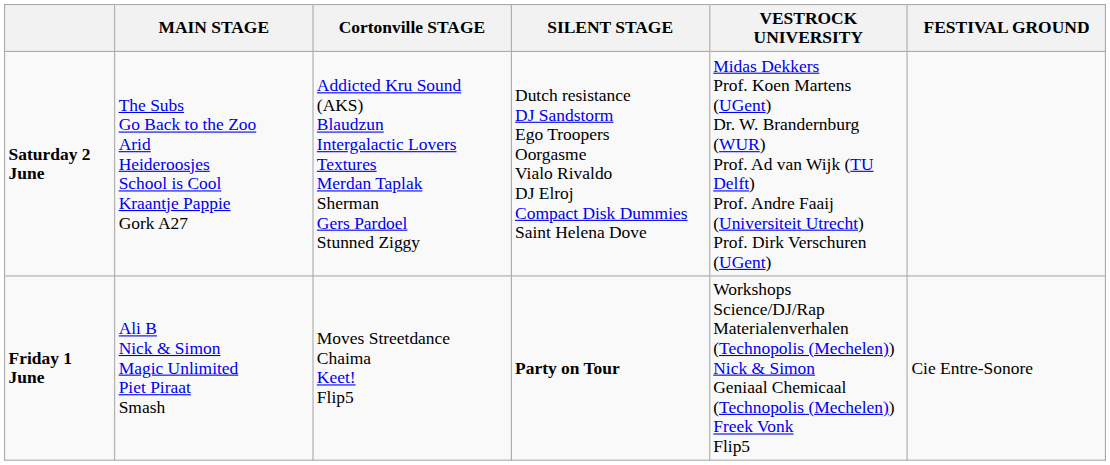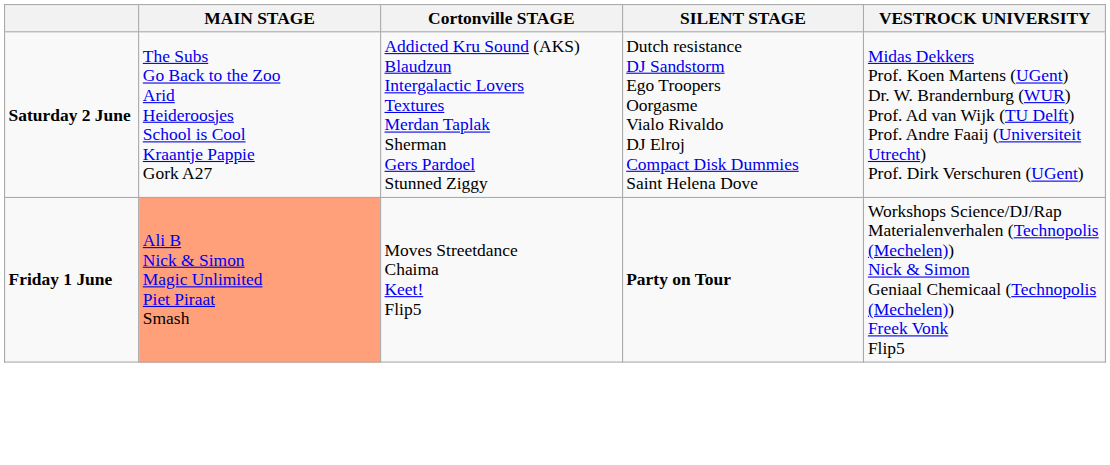 <table class="wikitable" style="width:80%;">
 <tr>
 <th style="width:10%;"></th>
 <th style="width:18%;">MAIN STAGE</th>
 <th style="width:18%;">Cortonville STAGE</th>
 <th style="width:18%;">SILENT STAGE</th>
 <th style="width:18%;">VESTROCK UNIVERSITY</th>
-<th style="width:18%;">FESTIVAL GROUND</th>
 </tr>
 <tr>
 <td><strong>Saturday 2 June </strong></td>
 <td><a href='#'>The Subs</a><br><a href='#'>Go Back to the Zoo</a><br><a href='#'>Arid</a><br><a href='#'>Heideroosjes</a><br><a href='#'>School is Cool</a><br> <a href='#'>Kraantje Pappie</a><br>Gork A27</td>
 <td><a href='#'>Addicted Kru Sound</a> (AKS)<br> <a href='#'>Blaudzun</a><br> <a href='#'>Intergalactic Lovers</a><br><a href='#'>Textures</a><br><a href='#'>Merdan Taplak</a><br>Sherman<br><a href='#'>Gers Pardoel</a><br>Stunned Ziggy</td>
 <td>Dutch resistance<br> <a href='#'>DJ Sandstorm</a><br> Ego Troopers<br> Oorgasme<br> Vialo Rivaldo<br> DJ Elroj<br> <a href='#'>Compact Disk Dummies</a><br> Saint Helena Dove</td>
 <td><a href='#'>Midas Dekkers</a><br> Prof. Koen Martens (<a href='#'>UGent</a>)<br> Dr. W. Brandernburg (<a href='#'>WUR</a>)<br> Prof. Ad van Wijk (<a href='#'>TU Delft</a>)<br> Prof. Andre Faaij (<a href='#'>Universiteit Utrecht</a>)<br> Prof. Dirk Verschuren (<a href='#'>UGent</a>)</td>
-<td></td>
 </tr>
 <tr>
 <td><strong>Friday 1 June<br></strong></td>
-<td><a href='#'>Ali B</a><br><a href='#'>Nick & Simon</a><br><a href='#'>Magic Unlimited</a><br><a href='#'>Piet Piraat</a><br>Smash</td>
+<td style="background: lightsalmon;"><a href='#'>Ali B</a><br><a href='#'>Nick & Simon</a><br><a href='#'>Magic Unlimited</a><br><a href='#'>Piet Piraat</a><br>Smash</td>
 <td>Moves Streetdance<br>Chaima<br><a href='#'>Keet!</a><br>Flip5</td>
 <td><strong>Party on Tour</strong></td>
 <td>Workshops Science/DJ/Rap<br>Materialenverhalen (<a href='#'>Technopolis (Mechelen)</a>)<br><a href='#'>Nick & Simon</a><br>Geniaal Chemicaal (<a href='#'>Technopolis (Mechelen)</a>)<br><a href='#'>Freek Vonk</a><br>Flip5</td>
-<td>Cie Entre-Sonore</td>
 </tr>
 </table>
